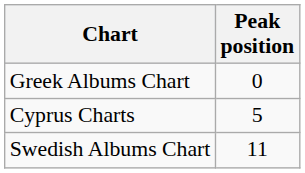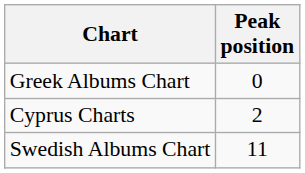 <table class="wikitable">
 <tr style="background:#ebf5ff;">
 <th align="left">Chart</th>
 <th align="left">Peak<br>position</th>
 </tr>
 <tr>
 <td align="left">Greek Albums Chart</td>
 <td style="text-align:center;">0</td>
 </tr>
 <tr>
 <td align="left">Cyprus Charts</td>
-<td style="text-align:center;">5</td>
+<td style="text-align:center;">2</td>
 </tr>
 <tr>
 <td align="left">Swedish Albums Chart</td>
 <td style="text-align:center;">11</td>
 </tr>
 </table>
